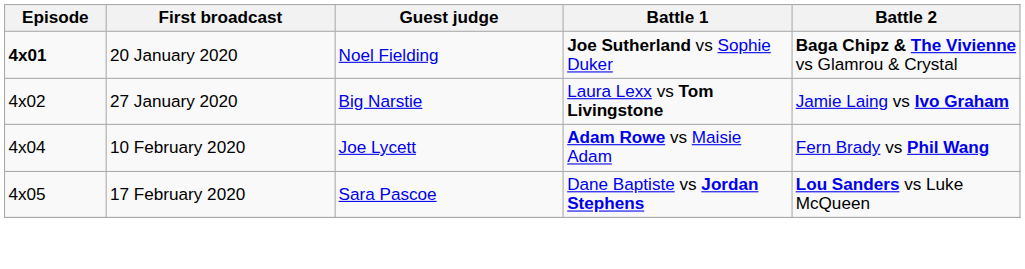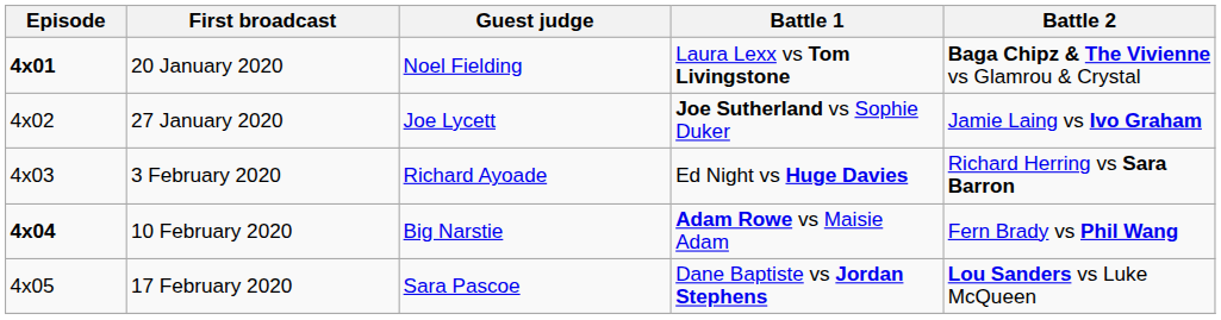 <table class="wikitable" style="width:60%;">
 <tr>
 <th style="width:8%;">Episode</th>
 <th style="width:18%;">First broadcast</th>
 <th style="width:18%;">Guest judge</th>
 <th style="width:18%;">Battle 1</th>
 <th style="width:18%;">Battle 2</th>
 </tr>
 <tr>
 <td><strong>4x01</strong></td>
 <td>20 January 2020</td>
 <td><a href='#'>Noel Fielding</a></td>
-<td><strong>Joe Sutherland</strong> vs <a href='#'>Sophie Duker</a></td>
+<td><a href='#'>Laura Lexx</a> vs <strong>Tom Livingstone</strong></td>
 <td><strong>Baga Chipz & <a href='#'>The Vivienne</a></strong> vs Glamrou & Crystal</td>
 </tr>
 <tr>
 <td>4x02</td>
 <td>27 January 2020</td>
-<td><a href='#'>Big Narstie</a></td>
-<td><a href='#'>Laura Lexx</a> vs <strong>Tom Livingstone</strong></td>
+<td><a href='#'>Joe Lycett</a></td>
+<td><strong>Joe Sutherland</strong> vs <a href='#'>Sophie Duker</a></td>
 <td><a href='#'>Jamie Laing</a> vs <strong><a href='#'>Ivo Graham</a></strong></td>
 </tr>
 <tr>
-<td>4x04</td>
+<td>4x03</td>
+<td>3 February 2020</td>
+<td><a href='#'>Richard Ayoade</a></td>
+<td>Ed Night vs <strong><a href='#'>Huge Davies</a></strong></td>
+<td><a href='#'>Richard Herring</a> vs <strong>Sara Barron</strong></td>
+</tr>
+<tr>
+<td><strong>4x04</strong></td>
 <td>10 February 2020</td>
-<td><a href='#'>Joe Lycett</a></td>
+<td><a href='#'>Big Narstie</a></td>
 <td><strong><a href='#'>Adam Rowe</a></strong> vs <a href='#'>Maisie Adam</a></td>
 <td><a href='#'>Fern Brady</a> vs <strong><a href='#'>Phil Wang</a></strong></td>
 </tr>
 <tr>
 <td>4x05</td>
 <td>17 February 2020</td>
 <td><a href='#'>Sara Pascoe</a></td>
 <td><a href='#'>Dane Baptiste</a> vs <strong><a href='#'>Jordan Stephens</a></strong></td>
 <td><strong><a href='#'>Lou Sanders</a></strong> vs Luke McQueen</td>
 </tr>
 <tr>
 </tr>
 </table>
